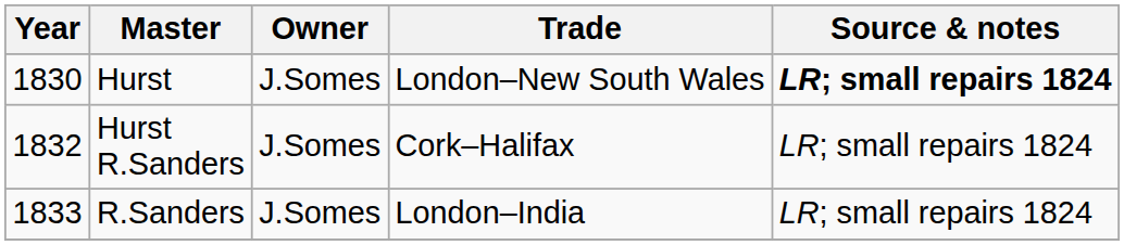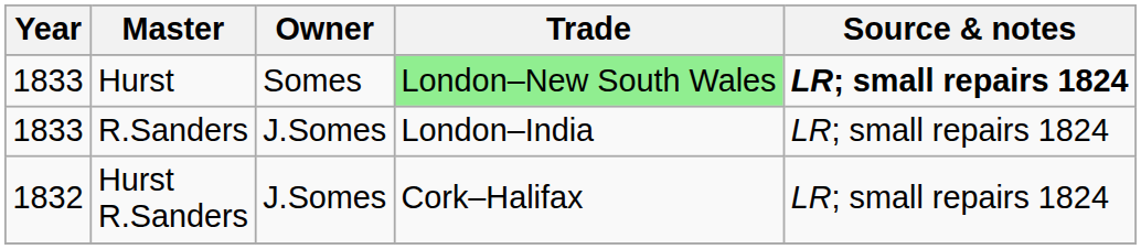 <table class=" wikitable">
 <tr>
 <th>Year</th>
 <th>Master</th>
 <th>Owner</th>
 <th>Trade</th>
 <th>Source & notes</th>
 </tr>
 <tr>
-<td>1830</td>
+<td>1833</td>
 <td>Hurst</td>
+<td>Somes</td>
+<td style="background: lightgreen;">London–New South Wales</td>
+<td><strong><em>LR</em>; small repairs 1824</strong></td>
+</tr>
+<tr>
+<td>1833</td>
+<td>R.Sanders</td>
 <td>J.Somes</td>
-<td>London–New South Wales</td>
-<td><strong><em>LR</em>; small repairs 1824</strong></td>
+<td>London–India</td>
+<td><em>LR</em>; small repairs 1824</td>
 </tr>
 <tr>
 <td>1832</td>
 <td>Hurst<br>R.Sanders</td>
 <td>J.Somes</td>
 <td>Cork–Halifax</td>
 <td><em>LR</em>; small repairs 1824</td>
 </tr>
 <tr>
-<td>1833</td>
-<td>R.Sanders</td>
-<td>J.Somes</td>
-<td>London–India</td>
-<td><em>LR</em>; small repairs 1824</td>
-</tr>
-<tr>
 </tr>
 </table>
